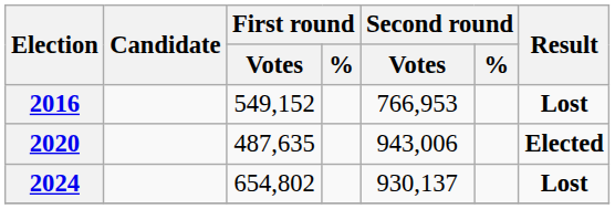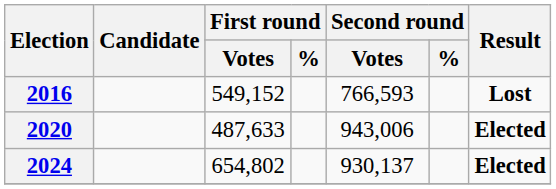 <table class=wikitable style=text-align:center>
 <tr>
 <th rowspan="2">Election</th>
 <th rowspan="2">Candidate</th>
 <th colspan="2" scope="col">First round</th>
 <th colspan="2">Second round</th>
 <th rowspan="2">Result</th>
 </tr>
 <tr>
 <th><strong>Votes</strong></th>
 <th><strong>%</strong></th>
 <th><strong>Votes</strong></th>
 <th><strong>%</strong></th>
 </tr>
 <tr>
 <th><a href='#'>2016</a></th>
 <td></td>
 <td>549,152</td>
 <td></td>
-<td>766,953</td>
+<td>766,593</td>
 <td></td>
 <td><strong>Lost</strong> </td>
 </tr>
 <tr>
 <th><a href='#'>2020</a></th>
 <td></td>
-<td>487,635</td>
+<td>487,633</td>
 <td></td>
 <td>943,006</td>
 <td></td>
 <td><strong>Elected</strong> </td>
 </tr>
 <tr>
 <th><a href='#'>2024</a></th>
 <td></td>
 <td>654,802</td>
 <td></td>
 <td>930,137</td>
 <td></td>
-<td><strong>Lost</strong> </td>
+<td><strong>Elected</strong> </td>
 </tr>
 <tr>
 </tr>
 </table>
